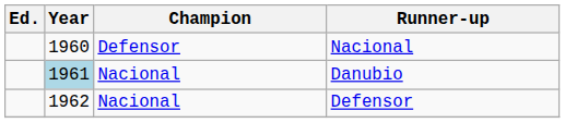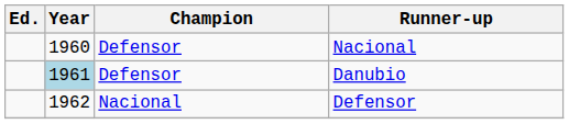 <table class="wikitable sortable" style="text-align:left">
 <tr>
 <th width=px>Ed.</th>
 <th width=>Year</th>
 <th width=170px>Champion</th>
 <th width=170px>Runner-up</th>
 </tr>
 <tr>
 <td></td>
 <td>1960</td>
 <td><a href='#'>Defensor</a></td>
 <td><a href='#'>Nacional</a></td>
 </tr>
 <tr>
 <td></td>
 <td style="background: lightblue;">1961</td>
-<td><a href='#'>Nacional</a></td>
+<td><a href='#'>Defensor</a></td>
 <td><a href='#'>Danubio</a></td>
 </tr>
 <tr>
 <td></td>
 <td>1962</td>
 <td><a href='#'>Nacional</a></td>
 <td><a href='#'>Defensor</a></td>
 </tr>
 <tr>
 </tr>
 </table>
